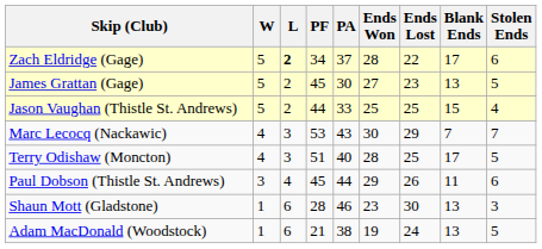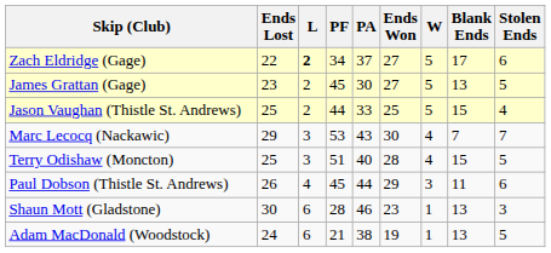 <table class=wikitable>
 <tr>
 <th width=250>Skip (Club)</th>
-<th width=20>W</th>
+<th width=20>Ends <br> Lost</th>
 <th width=20>L</th>
 <th width=20>PF</th>
 <th width=20>PA</th>
 <th width=20>Ends <br> Won</th>
-<th width=20>Ends <br> Lost</th>
+<th width=20>W</th>
 <th width=20>Blank <br> Ends</th>
 <th width=20>Stolen <br> Ends</th>
 </tr>
 <tr bgcolor=#ffffcc>
 <td><a href='#'>Zach Eldridge</a> (Gage)</td>
-<td>5</td>
+<td>22</td>
 <td><strong>2</strong></td>
 <td>34</td>
 <td>37</td>
-<td>28</td>
-<td>22</td>
+<td>27</td>
+<td>5</td>
 <td>17</td>
 <td>6</td>
 </tr>
 <tr bgcolor=#ffffcc>
 <td><a href='#'>James Grattan</a> (Gage)</td>
-<td>5</td>
+<td>23</td>
 <td>2</td>
 <td>45</td>
 <td>30</td>
 <td>27</td>
-<td>23</td>
+<td>5</td>
 <td>13</td>
 <td>5</td>
 </tr>
 <tr bgcolor=#ffffcc>
 <td><a href='#'>Jason Vaughan</a> (Thistle St. Andrews)</td>
-<td>5</td>
+<td>25</td>
 <td>2</td>
 <td>44</td>
 <td>33</td>
 <td>25</td>
-<td>25</td>
+<td>5</td>
 <td>15</td>
 <td>4</td>
 </tr>
 <tr>
 <td><a href='#'>Marc Lecocq</a> (Nackawic)</td>
-<td>4</td>
+<td>29</td>
 <td>3</td>
 <td>53</td>
 <td>43</td>
 <td>30</td>
-<td>29</td>
+<td>4</td>
 <td>7</td>
 <td>7</td>
 </tr>
 <tr>
 <td><a href='#'>Terry Odishaw</a> (Moncton)</td>
-<td>4</td>
+<td>25</td>
 <td>3</td>
 <td>51</td>
 <td>40</td>
 <td>28</td>
-<td>25</td>
-<td>17</td>
+<td>4</td>
+<td>15</td>
 <td>5</td>
 </tr>
 <tr>
 <td><a href='#'>Paul Dobson</a> (Thistle St. Andrews)</td>
-<td>3</td>
+<td>26</td>
 <td>4</td>
 <td>45</td>
 <td>44</td>
 <td>29</td>
-<td>26</td>
+<td>3</td>
 <td>11</td>
 <td>6</td>
 </tr>
 <tr>
 <td><a href='#'>Shaun Mott</a> (Gladstone)</td>
-<td>1</td>
+<td>30</td>
 <td>6</td>
 <td>28</td>
 <td>46</td>
 <td>23</td>
-<td>30</td>
+<td>1</td>
 <td>13</td>
 <td>3</td>
 </tr>
 <tr>
 <td><a href='#'>Adam MacDonald</a> (Woodstock)</td>
-<td>1</td>
+<td>24</td>
 <td>6</td>
 <td>21</td>
 <td>38</td>
 <td>19</td>
-<td>24</td>
+<td>1</td>
 <td>13</td>
 <td>5</td>
 </tr>
 </table>
